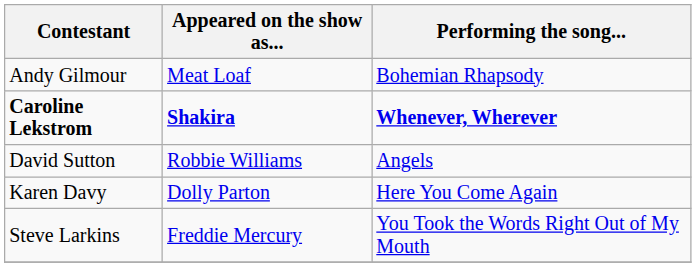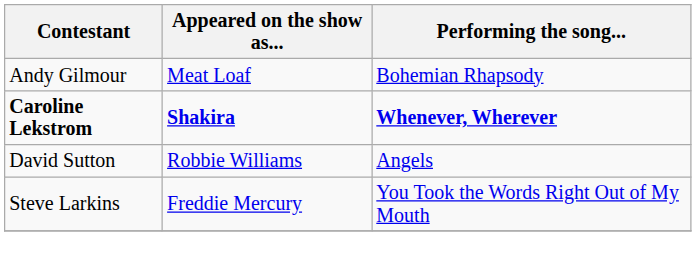 <table class="wikitable" width="550px">
 <tr>
 <th align="left">Contestant</th>
 <th align="left">Appeared on the show as...</th>
 <th align="left">Performing the song...</th>
 </tr>
 <tr>
 <td align="left">Andy Gilmour</td>
 <td align="left"><a href='#'>Meat Loaf</a></td>
 <td align="left"><a href='#'>Bohemian Rhapsody</a></td>
 </tr>
 <tr>
 <td align="left"><strong>Caroline Lekstrom</strong></td>
 <td align="left"><strong><a href='#'>Shakira</a></strong></td>
 <td align="left"><strong><a href='#'>Whenever, Wherever</a></strong></td>
 </tr>
 <tr>
 <td align="left">David Sutton</td>
 <td align="left"><a href='#'>Robbie Williams</a></td>
 <td align="left"><a href='#'>Angels</a></td>
 </tr>
 <tr>
-<td align="left">Karen Davy</td>
-<td align="left"><a href='#'>Dolly Parton</a></td>
-<td align="left"><a href='#'>Here You Come Again</a></td>
-</tr>
-<tr>
 <td align="left">Steve Larkins</td>
 <td align="left"><a href='#'>Freddie Mercury</a></td>
 <td align="left"><a href='#'>You Took the Words Right Out of My Mouth</a></td>
 </tr>
 <tr>
 </tr>
 </table>
